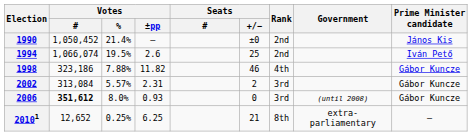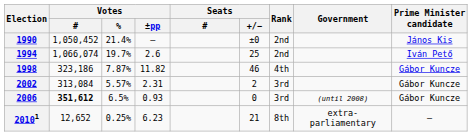 <table class="wikitable" style="text-align:center; line-height:16px;">
 <tr>
 <th rowspan="2" style="width:60px;">Election</th>
 <th colspan="3">Votes</th>
 <th colspan="2">Seats</th>
 <th rowspan="2" style="width:30px;">Rank</th>
 <th rowspan="2" style="width:145px;">Government</th>
 <th rowspan="2">Prime Minister<br>candidate</th>
 </tr>
 <tr>
 <th style="width:75px;">#</th>
 <th style="width:45px;">%</th>
 <th style="width:48px;">±<a href='#'>pp</a></th>
 <th style="width:100px;">#</th>
 <th style="width:40px;">+/−</th>
 </tr>
 <tr>
 <th><a href='#'>1990</a></th>
 <td>1,050,452</td>
 <td>21.4%</td>
 <td>–</td>
 <td></td>
 <td>±0</td>
 <td>2nd</td>
 <td></td>
 <td><a href='#'>János Kis</a></td>
 </tr>
 <tr>
 <th><a href='#'>1994</a></th>
 <td>1,066,074</td>
-<td>19.5%</td>
+<td>19.7%</td>
 <td>2.6</td>
 <td></td>
 <td> 25</td>
 <td>2nd</td>
 <td></td>
 <td><a href='#'>Iván Pető</a></td>
 </tr>
 <tr>
 <th><a href='#'>1998</a></th>
 <td>323,186</td>
-<td>7.88%</td>
+<td>7.87%</td>
 <td>11.82</td>
 <td></td>
 <td> 46</td>
 <td>4th</td>
 <td></td>
 <td><a href='#'>Gábor Kuncze</a></td>
 </tr>
 <tr>
 <th><a href='#'>2002</a></th>
 <td>313,084</td>
 <td>5.57%</td>
 <td>2.31</td>
 <td></td>
 <td> 2</td>
 <td>3rd</td>
 <td></td>
 <td>Gábor Kuncze</td>
 </tr>
 <tr>
 <th><a href='#'>2006</a></th>
 <td><strong>351,612</strong></td>
-<td>8.0%</td>
+<td>6.5%</td>
 <td>0.93</td>
 <td></td>
 <td> 0</td>
 <td>3rd</td>
 <td> <small><em>(until 2008)</em></small></td>
 <td>Gábor Kuncze</td>
 </tr>
 <tr>
 <th><a href='#'>2010</a><sup>1</sup></th>
 <td>12,652</td>
 <td>0.25%</td>
-<td>6.25</td>
+<td>6.23</td>
 <td></td>
 <td> 21</td>
 <td>8th</td>
 <td>extra-parliamentary</td>
 <td>–</td>
 </tr>
 </table>
